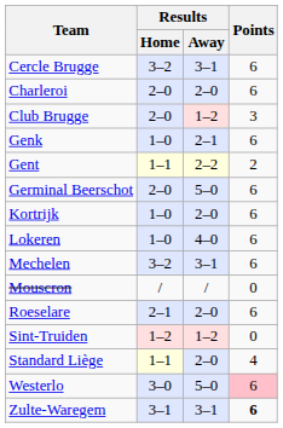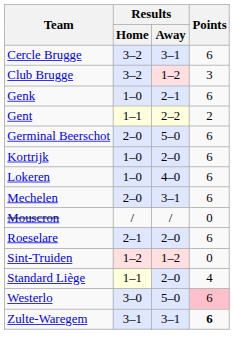 <table class="wikitable" style="text-align:center">
 <tr>
 <th rowspan=2>Team</th>
 <th colspan=2>Results</th>
 <th rowspan=2>Points</th>
 </tr>
 <tr>
 <th width=40>Home</th>
 <th width=40>Away</th>
 </tr>
 <tr>
 <td align=left><a href='#'>Cercle Brugge</a></td>
 <td bgcolor="#DFE7FF">3–2</td>
 <td bgcolor="#DFE7FF">3–1</td>
 <td>6</td>
 </tr>
 <tr>
-<td align=left><a href='#'>Charleroi</a></td>
-<td bgcolor="#DFE7FF">2–0</td>
-<td bgcolor="#DFE7FF">2–0</td>
-<td>6</td>
-</tr>
-<tr>
 <td align=left><a href='#'>Club Brugge</a></td>
-<td bgcolor="#DFE7FF">2–0</td>
+<td bgcolor="#DFE7FF">3–2</td>
 <td bgcolor="#FFDFDF">1–2</td>
 <td>3</td>
 </tr>
 <tr>
 <td align=left><a href='#'>Genk</a></td>
 <td bgcolor="#DFE7FF">1–0</td>
 <td bgcolor="#DFE7FF">2–1</td>
 <td>6</td>
 </tr>
 <tr>
 <td align=left><a href='#'>Gent</a></td>
 <td bgcolor="#FFFFDD">1–1</td>
 <td bgcolor="#FFFFDD">2–2</td>
 <td>2</td>
 </tr>
 <tr>
 <td align=left><a href='#'>Germinal Beerschot</a></td>
 <td bgcolor="#DFE7FF">2–0</td>
 <td bgcolor="#DFE7FF">5–0</td>
 <td>6</td>
 </tr>
 <tr>
 <td align=left><a href='#'>Kortrijk</a></td>
 <td bgcolor=#DFE7FF>1–0</td>
 <td bgcolor="#DFE7FF">2–0</td>
 <td>6</td>
 </tr>
 <tr>
 <td align=left><a href='#'>Lokeren</a></td>
 <td bgcolor="#DFE7FF">1–0</td>
 <td bgcolor="#DFE7FF">4–0</td>
 <td>6</td>
 </tr>
 <tr>
 <td align=left><a href='#'>Mechelen</a></td>
-<td bgcolor="#DFE7FF">3–2</td>
+<td bgcolor="#DFE7FF">2–0</td>
 <td bgcolor="#DFE7FF">3–1</td>
 <td>6</td>
 </tr>
 <tr>
 <td align=left><s><a href='#'>Mouscron</a></s></td>
 <td>/</td>
 <td>/</td>
 <td>0</td>
 </tr>
 <tr>
 <td align=left><a href='#'>Roeselare</a></td>
 <td bgcolor="#DFE7FF">2–1</td>
 <td bgcolor="#DFE7FF">2–0</td>
 <td>6</td>
 </tr>
 <tr>
 <td align=left><a href='#'>Sint-Truiden</a></td>
 <td bgcolor="#FFDFDF">1–2</td>
 <td bgcolor="#FFDFDF">1–2</td>
 <td>0</td>
 </tr>
 <tr>
 <td align=left><a href='#'>Standard Liège</a></td>
 <td bgcolor="#FFFFDD">1–1</td>
 <td bgcolor="#DFE7FF">2–0</td>
 <td>4</td>
 </tr>
 <tr>
 <td align=left><a href='#'>Westerlo</a></td>
 <td bgcolor="#DFE7FF">3–0</td>
 <td bgcolor="#DFE7FF">5–0</td>
 <td style="background: pink;">6</td>
 </tr>
 <tr>
 <td align=left><a href='#'>Zulte-Waregem</a></td>
 <td bgcolor="#DFE7FF">3–1</td>
 <td bgcolor="#DFE7FF">3–1</td>
 <td><strong>6</strong></td>
 </tr>
 </table>
